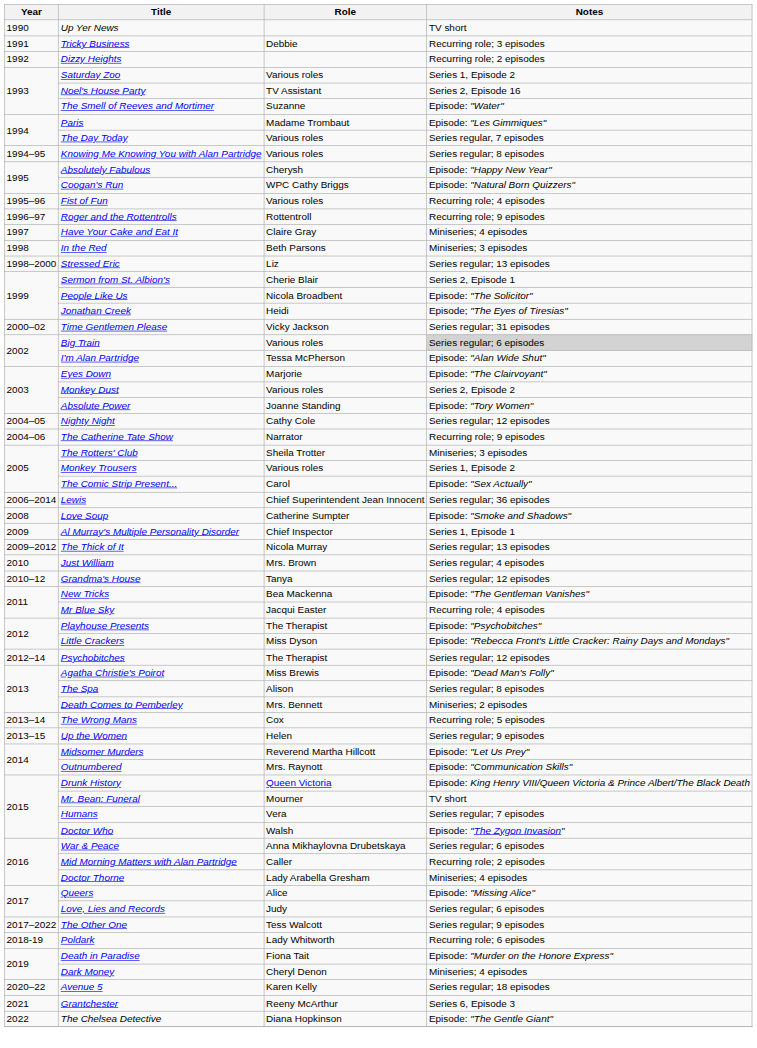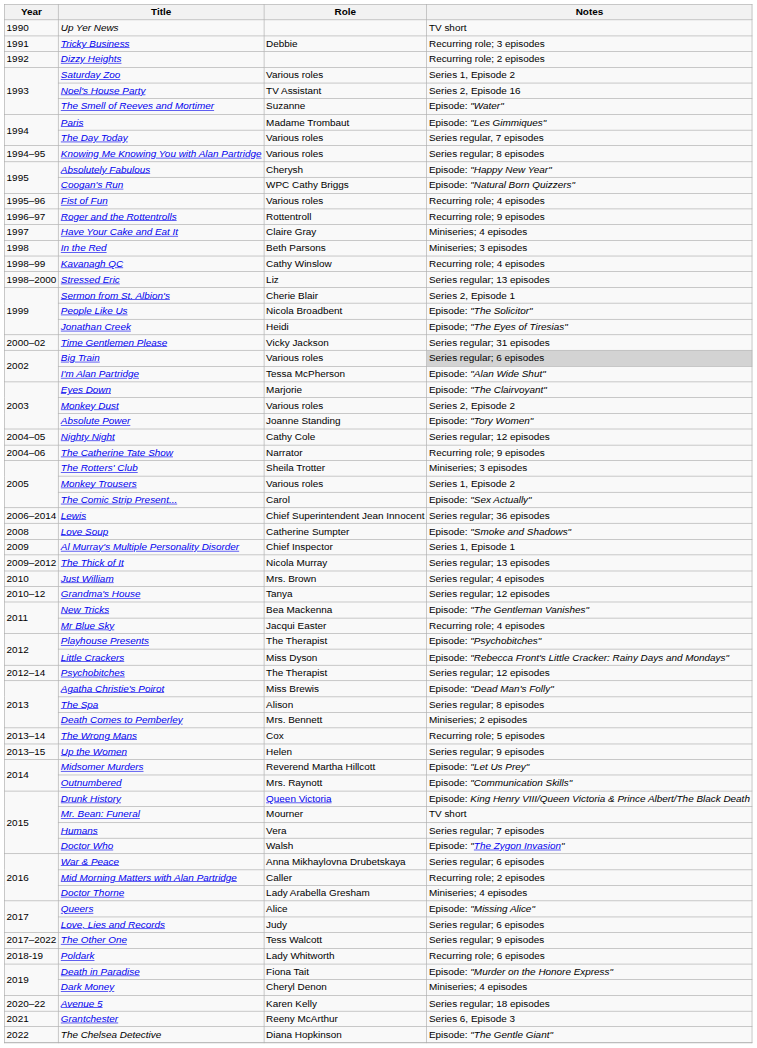 <table class="wikitable sortable">
 <tr>
 <th>Year</th>
 <th>Title</th>
 <th>Role</th>
 <th class="unsortable">Notes</th>
 </tr>
 <tr>
 <td>1990</td>
 <td><em>Up Yer News</em></td>
 <td></td>
 <td>TV short</td>
 </tr>
 <tr>
 <td>1991</td>
 <td><em><a href='#'>Tricky Business</a></em></td>
 <td>Debbie</td>
 <td>Recurring role; 3 episodes</td>
 </tr>
 <tr>
 <td>1992</td>
 <td><em><a href='#'>Dizzy Heights</a></em></td>
 <td></td>
 <td>Recurring role; 2 episodes</td>
 </tr>
 <tr>
 <td rowspan="3">1993</td>
 <td><em><a href='#'>Saturday Zoo</a></em></td>
 <td>Various roles</td>
 <td>Series 1, Episode 2</td>
 </tr>
 <tr>
 <td><em><a href='#'>Noel's House Party</a></em></td>
 <td>TV Assistant</td>
 <td>Series 2, Episode 16</td>
 </tr>
 <tr>
 <td><em><a href='#'>The Smell of Reeves and Mortimer</a></em></td>
 <td>Suzanne</td>
 <td>Episode: <em>"Water"</em></td>
 </tr>
 <tr>
 <td rowspan="2">1994</td>
 <td><em><a href='#'>Paris</a></em></td>
 <td>Madame Trombaut</td>
 <td>Episode: <em>"Les Gimmiques"</em></td>
 </tr>
 <tr>
 <td><em><a href='#'>The Day Today</a></em></td>
 <td>Various roles</td>
 <td>Series regular, 7 episodes</td>
 </tr>
 <tr>
 <td>1994–95</td>
 <td><em><a href='#'>Knowing Me Knowing You with Alan Partridge</a></em></td>
 <td>Various roles</td>
 <td>Series regular; 8 episodes</td>
 </tr>
 <tr>
 <td rowspan="2">1995</td>
 <td><em><a href='#'>Absolutely Fabulous</a></em></td>
 <td>Cherysh</td>
 <td>Episode: <em>"Happy New Year"</em></td>
 </tr>
 <tr>
 <td><em><a href='#'>Coogan's Run</a></em></td>
 <td>WPC Cathy Briggs</td>
 <td>Episode: <em>"Natural Born Quizzers"</em></td>
 </tr>
 <tr>
 <td>1995–96</td>
 <td><em><a href='#'>Fist of Fun</a></em></td>
 <td>Various roles</td>
 <td>Recurring role; 4 episodes</td>
 </tr>
 <tr>
 <td>1996–97</td>
 <td><em><a href='#'>Roger and the Rottentrolls</a></em></td>
 <td>Rottentroll</td>
 <td>Recurring role; 9 episodes</td>
 </tr>
 <tr>
 <td>1997</td>
 <td><em><a href='#'>Have Your Cake and Eat It</a></em></td>
 <td>Claire Gray</td>
 <td>Miniseries; 4 episodes</td>
 </tr>
 <tr>
 <td>1998</td>
 <td><em><a href='#'>In the Red</a></em></td>
 <td>Beth Parsons</td>
 <td>Miniseries; 3 episodes</td>
+</tr>
+<tr>
+<td>1998–99</td>
+<td><em><a href='#'>Kavanagh QC</a></em></td>
+<td>Cathy Winslow</td>
+<td>Recurring role; 4 episodes</td>
 </tr>
 <tr>
 <td>1998–2000</td>
 <td><em><a href='#'>Stressed Eric</a></em></td>
 <td>Liz</td>
 <td>Series regular; 13 episodes</td>
 </tr>
 <tr>
 <td rowspan="3">1999</td>
 <td><em><a href='#'>Sermon from St. Albion's</a></em></td>
 <td>Cherie Blair</td>
 <td>Series 2, Episode 1</td>
 </tr>
 <tr>
 <td><em><a href='#'>People Like Us</a></em></td>
 <td>Nicola Broadbent</td>
 <td>Episode: <em>"The Solicitor"</em></td>
 </tr>
 <tr>
 <td><em><a href='#'>Jonathan Creek</a></em></td>
 <td>Heidi</td>
 <td>Episode; <em>"The Eyes of Tiresias"</em></td>
 </tr>
 <tr>
 <td>2000–02</td>
 <td><em><a href='#'>Time Gentlemen Please</a></em></td>
 <td>Vicky Jackson</td>
 <td>Series regular; 31 episodes</td>
 </tr>
 <tr>
 <td rowspan="2">2002</td>
 <td><em><a href='#'>Big Train</a></em></td>
 <td>Various roles</td>
 <td style="background: lightgrey;">Series regular; 6 episodes</td>
 </tr>
 <tr>
 <td><em><a href='#'>I'm Alan Partridge</a></em></td>
 <td>Tessa McPherson</td>
 <td>Episode: <em>"Alan Wide Shut"</em></td>
 </tr>
 <tr>
 <td rowspan="3">2003</td>
 <td><em><a href='#'>Eyes Down</a></em></td>
 <td>Marjorie</td>
 <td>Episode: <em>"The Clairvoyant"</em></td>
 </tr>
 <tr>
 <td><em><a href='#'>Monkey Dust</a></em></td>
 <td>Various roles</td>
 <td>Series 2, Episode 2</td>
 </tr>
 <tr>
 <td><em><a href='#'>Absolute Power</a></em></td>
 <td>Joanne Standing</td>
 <td>Episode: <em>"Tory Women"</em></td>
 </tr>
 <tr>
 <td>2004–05</td>
 <td><em><a href='#'>Nighty Night</a></em></td>
 <td>Cathy Cole</td>
 <td>Series regular; 12 episodes</td>
 </tr>
 <tr>
 <td>2004–06</td>
 <td><em><a href='#'>The Catherine Tate Show</a></em></td>
 <td>Narrator</td>
 <td>Recurring role; 9 episodes</td>
 </tr>
 <tr>
 <td rowspan="3">2005</td>
 <td><em><a href='#'>The Rotters' Club</a></em></td>
 <td>Sheila Trotter</td>
 <td>Miniseries; 3 episodes</td>
 </tr>
 <tr>
 <td><em><a href='#'>Monkey Trousers</a></em></td>
 <td>Various roles</td>
 <td>Series 1, Episode 2</td>
 </tr>
 <tr>
 <td><em><a href='#'>The Comic Strip Present...</a></em></td>
 <td>Carol</td>
 <td>Episode: <em>"Sex Actually"</em></td>
 </tr>
 <tr>
 <td>2006–2014</td>
 <td><em><a href='#'>Lewis</a></em></td>
 <td>Chief Superintendent Jean Innocent</td>
 <td>Series regular; 36 episodes</td>
 </tr>
 <tr>
 <td>2008</td>
 <td><em><a href='#'>Love Soup</a></em></td>
 <td>Catherine Sumpter</td>
 <td>Episode: <em>"Smoke and Shadows"</em></td>
 </tr>
 <tr>
 <td>2009</td>
 <td><em><a href='#'>Al Murray's Multiple Personality Disorder</a></em></td>
 <td>Chief Inspector</td>
 <td>Series 1, Episode 1</td>
 </tr>
 <tr>
 <td>2009–2012</td>
 <td><em><a href='#'>The Thick of It</a></em></td>
 <td>Nicola Murray</td>
 <td>Series regular; 13 episodes</td>
 </tr>
 <tr>
 <td>2010</td>
 <td><em><a href='#'>Just William</a></em></td>
 <td>Mrs. Brown</td>
 <td>Series regular; 4 episodes</td>
 </tr>
 <tr>
 <td>2010–12</td>
 <td><em><a href='#'>Grandma's House</a></em></td>
 <td>Tanya</td>
 <td>Series regular; 12 episodes</td>
 </tr>
 <tr>
 <td rowspan="2">2011</td>
 <td><em><a href='#'>New Tricks</a></em></td>
 <td>Bea Mackenna</td>
 <td>Episode: <em>"The Gentleman Vanishes"</em></td>
 </tr>
 <tr>
 <td><em><a href='#'>Mr Blue Sky</a></em></td>
 <td>Jacqui Easter</td>
 <td>Recurring role; 4 episodes</td>
 </tr>
 <tr>
 <td rowspan="2">2012</td>
 <td><em><a href='#'>Playhouse Presents</a></em></td>
 <td>The Therapist</td>
 <td>Episode: <em>"Psychobitches"</em></td>
 </tr>
 <tr>
 <td><em><a href='#'>Little Crackers</a></em></td>
 <td>Miss Dyson</td>
 <td>Episode: <em>"Rebecca Front's Little Cracker: Rainy Days and Mondays"</em></td>
 </tr>
 <tr>
 <td>2012–14</td>
 <td><em><a href='#'>Psychobitches</a></em></td>
 <td>The Therapist</td>
 <td>Series regular; 12 episodes</td>
 </tr>
 <tr>
 <td rowspan="3">2013</td>
 <td><em><a href='#'>Agatha Christie's Poirot</a></em></td>
 <td>Miss Brewis</td>
 <td>Episode: <em>"Dead Man's Folly"</em></td>
 </tr>
 <tr>
 <td><em><a href='#'>The Spa</a></em></td>
 <td>Alison</td>
 <td>Series regular; 8 episodes</td>
 </tr>
 <tr>
 <td><em><a href='#'>Death Comes to Pemberley</a></em></td>
 <td>Mrs. Bennett</td>
 <td>Miniseries; 2 episodes</td>
 </tr>
 <tr>
 <td>2013–14</td>
 <td><em><a href='#'>The Wrong Mans</a></em></td>
 <td>Cox</td>
 <td>Recurring role; 5 episodes</td>
 </tr>
 <tr>
 <td>2013–15</td>
 <td><em><a href='#'>Up the Women</a></em></td>
 <td>Helen</td>
 <td>Series regular; 9 episodes</td>
 </tr>
 <tr>
 <td rowspan="2">2014</td>
 <td><em><a href='#'>Midsomer Murders</a></em></td>
 <td>Reverend Martha Hillcott</td>
 <td>Episode: <em>"Let Us Prey"</em></td>
 </tr>
 <tr>
 <td><em><a href='#'>Outnumbered</a></em></td>
 <td>Mrs. Raynott</td>
 <td>Episode: <em>"Communication Skills"</em></td>
 </tr>
 <tr>
 <td rowspan="4">2015</td>
 <td><em><a href='#'>Drunk History</a></em></td>
 <td><a href='#'>Queen Victoria</a></td>
 <td>Episode: <em>King Henry VIII/Queen Victoria & Prince Albert/The Black Death</em></td>
 </tr>
 <tr>
 <td><em><a href='#'>Mr. Bean: Funeral</a></em></td>
 <td>Mourner</td>
 <td>TV short</td>
 </tr>
 <tr>
 <td><em><a href='#'>Humans</a></em></td>
 <td>Vera</td>
 <td>Series regular; 7 episodes</td>
 </tr>
 <tr>
 <td><em><a href='#'>Doctor Who</a></em></td>
 <td>Walsh</td>
 <td>Episode: <em>"<a href='#'>The Zygon Invasion</a>"</em></td>
 </tr>
 <tr>
 <td rowspan="3">2016</td>
 <td><em><a href='#'>War & Peace</a></em></td>
 <td>Anna Mikhaylovna Drubetskaya</td>
 <td>Series regular; 6 episodes</td>
 </tr>
 <tr>
 <td><em><a href='#'>Mid Morning Matters with Alan Partridge</a></em></td>
 <td>Caller</td>
 <td>Recurring role; 2 episodes</td>
 </tr>
 <tr>
 <td><em><a href='#'>Doctor Thorne</a></em></td>
 <td>Lady Arabella Gresham</td>
 <td>Miniseries; 4 episodes</td>
 </tr>
 <tr>
 <td rowspan="2">2017</td>
 <td><em><a href='#'>Queers</a></em></td>
 <td>Alice</td>
 <td>Episode: <em>"Missing Alice"</em></td>
 </tr>
 <tr>
 <td><em><a href='#'>Love, Lies and Records</a></em></td>
 <td>Judy</td>
 <td>Series regular; 6 episodes</td>
 </tr>
 <tr>
 <td>2017–2022</td>
 <td><em><a href='#'>The Other One</a></em></td>
 <td>Tess Walcott</td>
 <td>Series regular; 9 episodes</td>
 </tr>
 <tr>
 <td>2018-19</td>
 <td><em><a href='#'>Poldark</a></em></td>
 <td>Lady Whitworth</td>
 <td>Recurring role; 6 episodes</td>
 </tr>
 <tr>
 <td rowspan="2">2019</td>
 <td><em><a href='#'>Death in Paradise</a></em></td>
 <td>Fiona Tait</td>
 <td>Episode: <em>"Murder on the Honore Express"</em></td>
 </tr>
 <tr>
 <td><em><a href='#'>Dark Money</a></em></td>
 <td>Cheryl Denon</td>
 <td>Miniseries; 4 episodes</td>
 </tr>
 <tr>
 <td>2020–22</td>
 <td><em><a href='#'>Avenue 5</a></em></td>
 <td>Karen Kelly</td>
 <td>Series regular; 18 episodes</td>
 </tr>
 <tr>
 <td>2021</td>
 <td><em><a href='#'>Grantchester</a></em></td>
 <td>Reeny McArthur</td>
 <td>Series 6, Episode 3</td>
 </tr>
 <tr>
 <td>2022</td>
 <td><em>The Chelsea Detective</em></td>
 <td>Diana Hopkinson</td>
 <td>Episode: <em>"The Gentle Giant"</em></td>
 </tr>
 <tr>
 </tr>
 </table>
